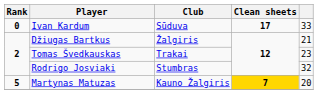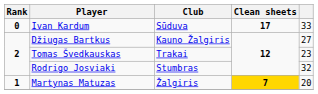 <table class="wikitable" style="text-align:center;">
 <tr>
 <th>Rank</th>
 <th width=180px>Player</th>
 <th>Club</th>
 <th>Clean sheets</th>
 <th></th>
 </tr>
 <tr>
 <td><strong>0</strong></td>
 <td align="left"> <a href='#'>Ivan Kardum</a></td>
 <td align="left"><a href='#'>Sūduva</a></td>
 <td><strong>17</strong></td>
 <td>33</td>
 </tr>
 <tr>
 <td rowspan=3><strong>2</strong></td>
 <td align="left"> <a href='#'>Džiugas Bartkus</a></td>
-<td align="left"><a href='#'>Žalgiris</a></td>
+<td align="left"><a href='#'>Kauno Žalgiris</a></td>
 <td rowspan=3><strong>12</strong></td>
-<td>21</td>
+<td>27</td>
 </tr>
 <tr>
 <td align="left"> <a href='#'>Tomas Švedkauskas</a></td>
 <td align="left"><a href='#'>Trakai</a></td>
 <td>23</td>
 </tr>
 <tr>
 <td align="left"> <a href='#'>Rodrigo Josviaki</a></td>
 <td align="left"><a href='#'>Stumbras</a></td>
 <td>32</td>
 </tr>
 <tr>
-<td><strong>5</strong></td>
+<td><strong>1</strong></td>
 <td align="left"> <a href='#'>Martynas Matuzas</a></td>
-<td align="left"><a href='#'>Kauno Žalgiris</a></td>
+<td align="left"><a href='#'>Žalgiris</a></td>
 <td style="background: gold;"><strong>7</strong></td>
 <td>20</td>
 </tr>
 <tr>
 </tr>
 </table>
